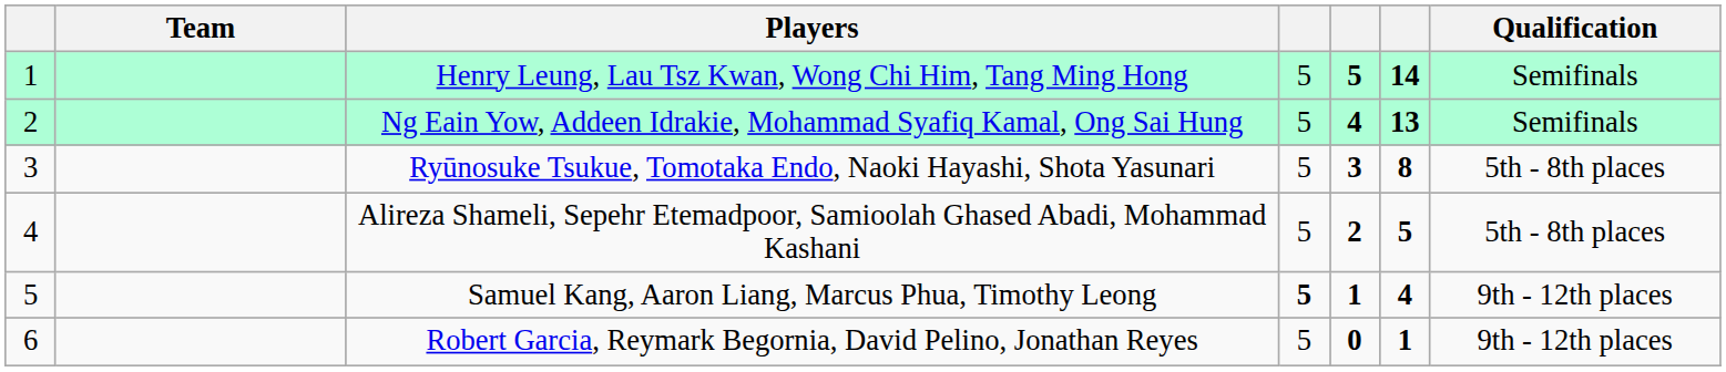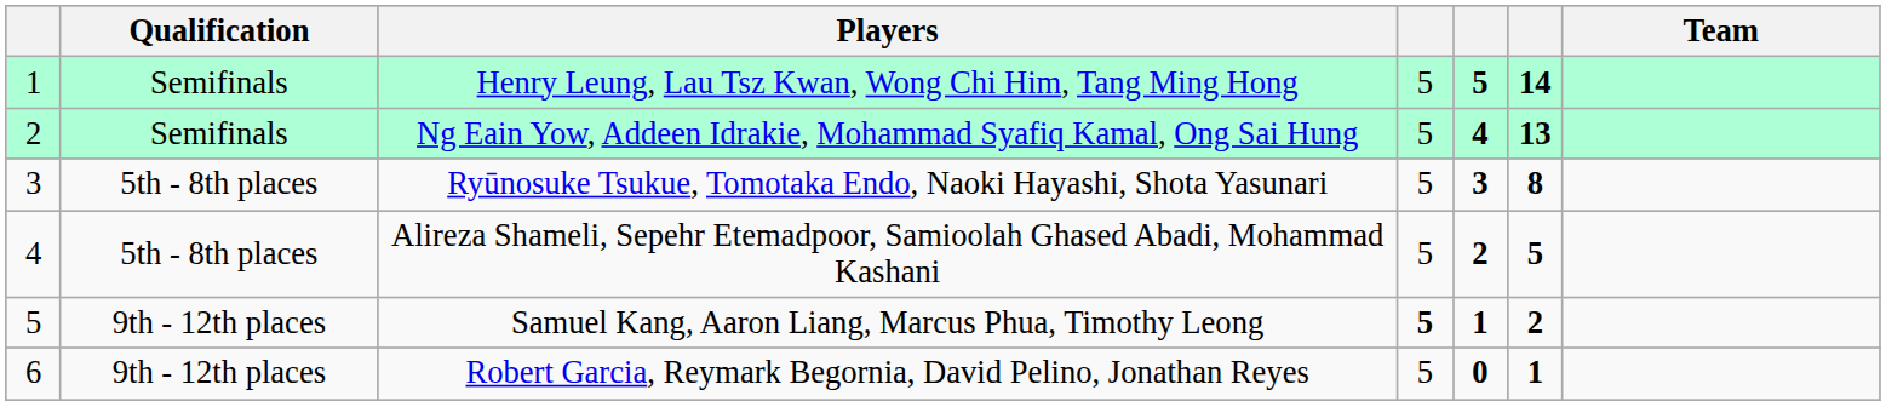 <table class="wikitable" style="font-size: 100%">
 <tr>
 <th width=20></th>
-<th width=150>Team</th>
+<th width=150>Qualification</th>
 <th width=500>Players</th>
 <th width=20></th>
 <th width=20></th>
 <th width=20></th>
-<th width=150>Qualification</th>
+<th width=150>Team</th>
 </tr>
 <tr align=center style="background: #ADFFD6;">
 <td>1</td>
-<td align="left"></td>
+<td>Semifinals</td>
 <td><a href='#'>Henry Leung</a>, <a href='#'>Lau Tsz Kwan</a>, <a href='#'>Wong Chi Him</a>, <a href='#'>Tang Ming Hong</a></td>
 <td>5</td>
 <td><strong>5</strong></td>
 <td><strong>14</strong></td>
-<td>Semifinals</td>
+<td align="left"></td>
 </tr>
 <tr align=center style="background: #ADFFD6;">
 <td>2</td>
-<td align="left"></td>
+<td>Semifinals</td>
 <td><a href='#'>Ng Eain Yow</a>, <a href='#'>Addeen Idrakie</a>, <a href='#'>Mohammad Syafiq Kamal</a>, <a href='#'>Ong Sai Hung</a></td>
 <td>5</td>
 <td><strong>4</strong></td>
 <td><strong>13</strong></td>
-<td>Semifinals</td>
+<td align="left"></td>
 </tr>
 <tr align=center>
 <td>3</td>
-<td align="left"></td>
+<td>5th - 8th places</td>
 <td><a href='#'>Ryūnosuke Tsukue</a>, <a href='#'>Tomotaka Endo</a>, Naoki Hayashi, Shota Yasunari</td>
 <td>5</td>
 <td><strong>3</strong></td>
 <td><strong>8</strong></td>
-<td>5th - 8th places</td>
+<td align="left"></td>
 </tr>
 <tr align=center>
 <td>4</td>
-<td align="left"></td>
+<td>5th - 8th places</td>
 <td>Alireza Shameli, Sepehr Etemadpoor, Samioolah Ghased Abadi, Mohammad Kashani</td>
 <td>5</td>
 <td><strong>2</strong></td>
 <td><strong>5</strong></td>
-<td>5th - 8th places</td>
+<td align="left"></td>
 </tr>
 <tr align=center>
 <td>5</td>
-<td align="left"></td>
+<td>9th - 12th places</td>
 <td>Samuel Kang, Aaron Liang, Marcus Phua, Timothy Leong</td>
 <td><strong>5</strong></td>
 <td><strong>1</strong></td>
-<td><strong>4</strong></td>
-<td>9th - 12th places</td>
+<td><strong>2</strong></td>
+<td align="left"></td>
 </tr>
 <tr align=center>
 <td>6</td>
-<td align="left"></td>
+<td>9th - 12th places</td>
 <td><a href='#'>Robert Garcia</a>, Reymark Begornia, David Pelino, Jonathan Reyes</td>
 <td>5</td>
 <td><strong>0</strong></td>
 <td><strong>1</strong></td>
-<td>9th - 12th places</td>
+<td align="left"></td>
 </tr>
 </table>
